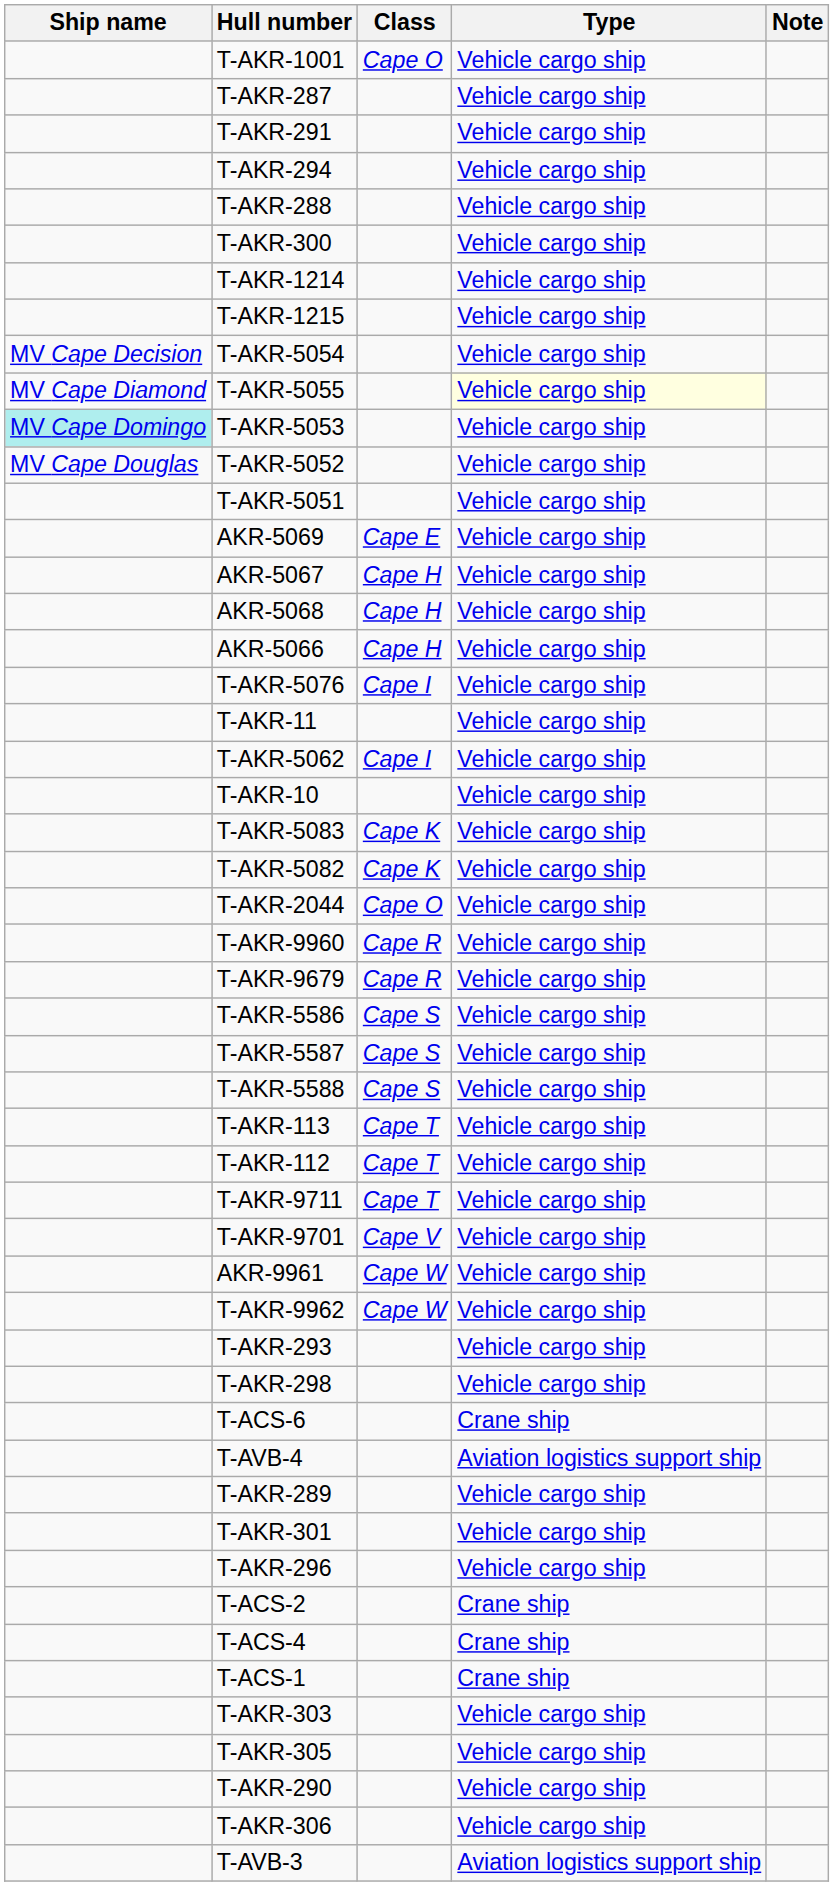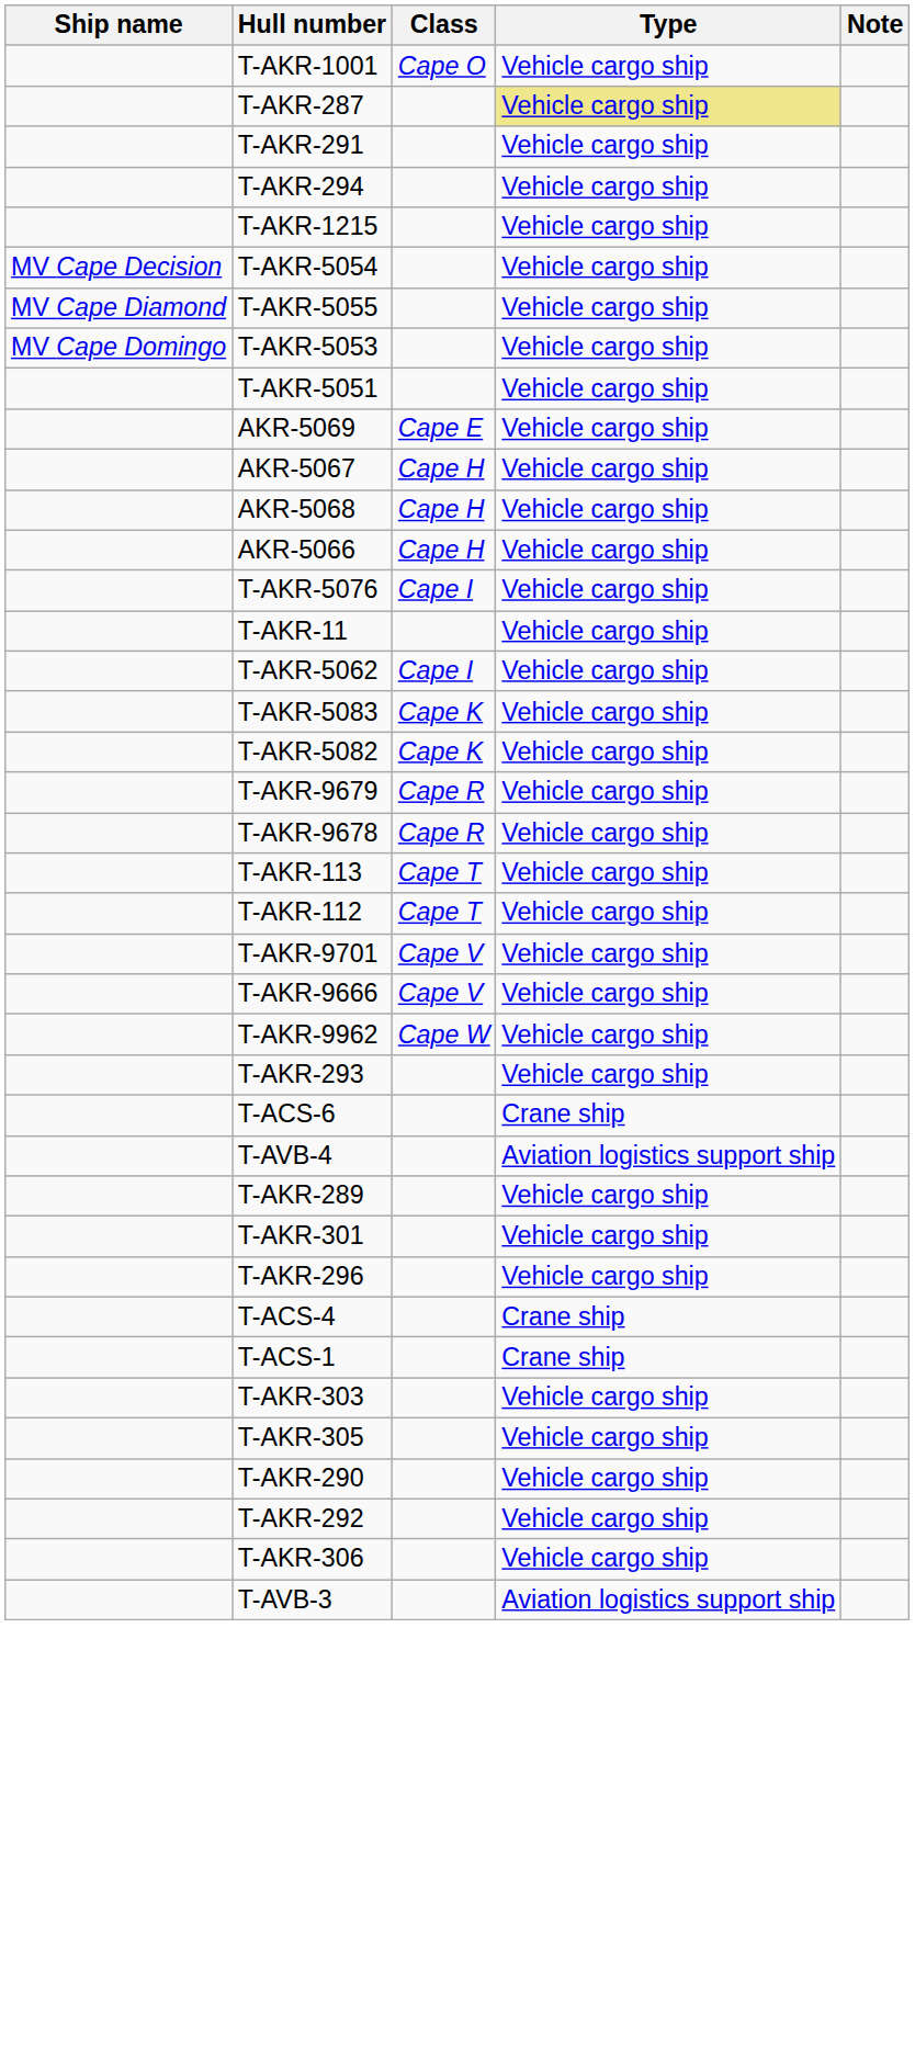 <table class="wikitable sortable nowraplinks">
 <tr>
 <th>Ship name</th>
 <th>Hull number</th>
 <th>Class</th>
 <th>Type</th>
 <th>Note</th>
 </tr>
 <tr>
 <td></td>
 <td>T-AKR-1001</td>
 <td><a href='#'><em>Cape O</em></a></td>
 <td><a href='#'>Vehicle cargo ship</a></td>
 <td></td>
 </tr>
 <tr>
 <td></td>
 <td>T-AKR-287</td>
 <td></td>
-<td><a href='#'>Vehicle cargo ship</a></td>
+<td style="background: khaki;"><a href='#'>Vehicle cargo ship</a></td>
 <td></td>
 </tr>
 <tr>
 <td></td>
 <td>T-AKR-291</td>
 <td></td>
 <td><a href='#'>Vehicle cargo ship</a></td>
 <td></td>
 </tr>
 <tr>
 <td></td>
 <td>T-AKR-294</td>
-<td></td>
-<td><a href='#'>Vehicle cargo ship</a></td>
-<td></td>
-</tr>
-<tr>
-<td></td>
-<td>T-AKR-288</td>
-<td></td>
-<td><a href='#'>Vehicle cargo ship</a></td>
-<td></td>
-</tr>
-<tr>
-<td></td>
-<td>T-AKR-300</td>
-<td></td>
-<td><a href='#'>Vehicle cargo ship</a></td>
-<td></td>
-</tr>
-<tr>
-<td></td>
-<td>T-AKR-1214</td>
 <td></td>
 <td><a href='#'>Vehicle cargo ship</a></td>
 <td></td>
 </tr>
 <tr |->
 <td></td>
 <td>T-AKR-1215</td>
 <td></td>
 <td><a href='#'>Vehicle cargo ship</a></td>
 <td></td>
 </tr>
 <tr>
 <td><a href='#'>MV <em>Cape Decision</em></a></td>
 <td>T-AKR-5054</td>
 <td></td>
 <td><a href='#'>Vehicle cargo ship</a></td>
 <td></td>
 </tr>
 <tr>
 <td><a href='#'>MV <em>Cape Diamond</em></a></td>
 <td>T-AKR-5055</td>
 <td></td>
-<td style="background: lightyellow;"><a href='#'>Vehicle cargo ship</a></td>
-<td></td>
-</tr>
-<tr>
-<td style="background: paleturquoise;"><a href='#'>MV <em>Cape Domingo</em></a></td>
-<td>T-AKR-5053</td>
-<td></td>
 <td><a href='#'>Vehicle cargo ship</a></td>
 <td></td>
 </tr>
 <tr>
-<td><a href='#'>MV <em>Cape Douglas</em></a></td>
-<td>T-AKR-5052</td>
+<td><a href='#'>MV <em>Cape Domingo</em></a></td>
+<td>T-AKR-5053</td>
 <td></td>
 <td><a href='#'>Vehicle cargo ship</a></td>
 <td></td>
 </tr>
 <tr>
 <td></td>
 <td>T-AKR-5051</td>
 <td></td>
 <td><a href='#'>Vehicle cargo ship</a></td>
 <td></td>
 </tr>
 <tr>
 <td></td>
 <td>AKR-5069</td>
 <td><a href='#'><em>Cape E</em></a></td>
 <td><a href='#'>Vehicle cargo ship</a></td>
 <td></td>
 </tr>
 <tr>
 <td></td>
 <td>AKR-5067</td>
 <td><a href='#'><em>Cape H</em></a></td>
 <td><a href='#'>Vehicle cargo ship</a></td>
 <td></td>
 </tr>
 <tr>
 <td></td>
 <td>AKR-5068</td>
 <td><a href='#'><em>Cape H</em></a></td>
 <td><a href='#'>Vehicle cargo ship</a></td>
 <td></td>
 </tr>
 <tr>
 <td></td>
 <td>AKR-5066</td>
 <td><a href='#'><em>Cape H</em></a></td>
 <td><a href='#'>Vehicle cargo ship</a></td>
 <td></td>
 </tr>
 <tr>
 <td></td>
 <td>T-AKR-5076</td>
 <td><a href='#'><em>Cape I</em></a></td>
 <td><a href='#'>Vehicle cargo ship</a></td>
 <td></td>
 </tr>
 <tr>
 <td></td>
 <td>T-AKR-11</td>
 <td></td>
 <td><a href='#'>Vehicle cargo ship</a></td>
 <td></td>
 </tr>
 <tr>
 <td></td>
 <td>T-AKR-5062</td>
 <td><a href='#'><em>Cape I</em></a></td>
 <td><a href='#'>Vehicle cargo ship</a></td>
 <td></td>
 </tr>
 <tr>
 <td></td>
-<td>T-AKR-10</td>
-<td></td>
-<td><a href='#'>Vehicle cargo ship</a></td>
-<td></td>
-</tr>
-<tr>
-<td></td>
 <td>T-AKR-5083</td>
 <td><a href='#'><em>Cape K</em></a></td>
 <td><a href='#'>Vehicle cargo ship</a></td>
 <td></td>
 </tr>
 <tr>
 <td></td>
 <td>T-AKR-5082</td>
 <td><a href='#'><em>Cape K</em></a></td>
 <td><a href='#'>Vehicle cargo ship</a></td>
 <td></td>
 </tr>
 <tr>
 <td></td>
-<td>T-AKR-2044</td>
-<td><a href='#'><em>Cape O</em></a></td>
-<td><a href='#'>Vehicle cargo ship</a></td>
-<td></td>
-</tr>
-<tr>
-<td></td>
-<td>T-AKR-9960</td>
-<td><a href='#'><em>Cape R</em></a></td>
-<td><a href='#'>Vehicle cargo ship</a></td>
-<td></td>
-</tr>
-<tr>
-<td></td>
 <td>T-AKR-9679</td>
 <td><a href='#'><em>Cape R</em></a></td>
 <td><a href='#'>Vehicle cargo ship</a></td>
 <td></td>
 </tr>
 <tr>
 <td></td>
-<td>T-AKR-5586</td>
-<td><em><a href='#'>Cape S</a></em></td>
-<td><a href='#'>Vehicle cargo ship</a></td>
-<td></td>
-</tr>
-<tr>
-<td></td>
-<td>T-AKR-5587</td>
-<td><em><a href='#'>Cape S</a></em></td>
-<td><a href='#'>Vehicle cargo ship</a></td>
-<td></td>
-</tr>
-<tr>
-<td></td>
-<td>T-AKR-5588</td>
-<td><em><a href='#'>Cape S</a></em></td>
+<td>T-AKR-9678</td>
+<td><a href='#'><em>Cape R</em></a></td>
 <td><a href='#'>Vehicle cargo ship</a></td>
 <td></td>
 </tr>
 <tr>
 <td></td>
 <td>T-AKR-113</td>
 <td><a href='#'><em>Cape T</em></a></td>
 <td><a href='#'>Vehicle cargo ship</a></td>
 <td></td>
 </tr>
 <tr>
 <td></td>
 <td>T-AKR-112</td>
 <td><a href='#'><em>Cape T</em></a></td>
 <td><a href='#'>Vehicle cargo ship</a></td>
 <td></td>
 </tr>
 <tr>
 <td></td>
-<td>T-AKR-9711</td>
-<td><a href='#'><em>Cape T</em></a></td>
-<td><a href='#'>Vehicle cargo ship</a></td>
-<td></td>
-</tr>
-<tr>
-<td></td>
 <td>T-AKR-9701</td>
 <td><a href='#'><em>Cape V</em></a></td>
 <td><a href='#'>Vehicle cargo ship</a></td>
 <td></td>
 </tr>
 <tr>
 <td></td>
-<td>AKR-9961</td>
-<td><a href='#'><em>Cape W</em></a></td>
+<td>T-AKR-9666</td>
+<td><a href='#'><em>Cape V</em></a></td>
 <td><a href='#'>Vehicle cargo ship</a></td>
 <td></td>
 </tr>
 <tr>
 <td></td>
 <td>T-AKR-9962</td>
 <td><a href='#'><em>Cape W</em></a></td>
 <td><a href='#'>Vehicle cargo ship</a></td>
 <td></td>
 </tr>
 <tr>
 <td></td>
 <td>T-AKR-293</td>
-<td></td>
-<td><a href='#'>Vehicle cargo ship</a></td>
-<td></td>
-</tr>
-<tr>
-<td></td>
-<td>T-AKR-298</td>
 <td></td>
 <td><a href='#'>Vehicle cargo ship</a></td>
 <td></td>
 </tr>
 <tr>
 <td></td>
 <td>T-ACS-6</td>
 <td></td>
 <td><a href='#'>Crane ship</a></td>
 <td></td>
 </tr>
 <tr>
 <td></td>
 <td>T-AVB-4</td>
 <td></td>
 <td><a href='#'>Aviation logistics support ship</a></td>
 <td></td>
 </tr>
 <tr>
 <td></td>
 <td>T-AKR-289</td>
 <td></td>
 <td><a href='#'>Vehicle cargo ship</a></td>
 <td></td>
 </tr>
 <tr>
 <td></td>
 <td>T-AKR-301</td>
 <td></td>
 <td><a href='#'>Vehicle cargo ship</a></td>
 <td></td>
 </tr>
 <tr>
 <td></td>
 <td>T-AKR-296</td>
 <td></td>
 <td><a href='#'>Vehicle cargo ship</a></td>
 <td></td>
 </tr>
 <tr>
 <td></td>
-<td>T-ACS-2</td>
-<td></td>
-<td><a href='#'>Crane ship</a></td>
-<td></td>
-</tr>
-<tr>
-<td></td>
 <td>T-ACS-4</td>
 <td></td>
 <td><a href='#'>Crane ship</a></td>
 <td></td>
 </tr>
 <tr>
 <td></td>
 <td>T-ACS-1</td>
 <td></td>
 <td><a href='#'>Crane ship</a></td>
 <td></td>
 </tr>
 <tr>
 <td></td>
 <td>T-AKR-303</td>
 <td></td>
 <td><a href='#'>Vehicle cargo ship</a></td>
 <td></td>
 </tr>
 <tr>
 <td></td>
 <td>T-AKR-305</td>
 <td></td>
 <td><a href='#'>Vehicle cargo ship</a></td>
 <td></td>
 </tr>
 <tr>
 <td></td>
 <td>T-AKR-290</td>
 <td></td>
 <td><a href='#'>Vehicle cargo ship</a></td>
 <td></td>
 </tr>
 <tr>
 <td></td>
+<td>T-AKR-292</td>
+<td></td>
+<td><a href='#'>Vehicle cargo ship</a></td>
+<td></td>
+</tr>
+<tr>
+<td></td>
 <td>T-AKR-306</td>
 <td></td>
 <td><a href='#'>Vehicle cargo ship</a></td>
 <td></td>
 </tr>
 <tr>
 <td></td>
 <td>T-AVB-3</td>
 <td></td>
 <td><a href='#'>Aviation logistics support ship</a></td>
 <td></td>
 </tr>
 </table>
